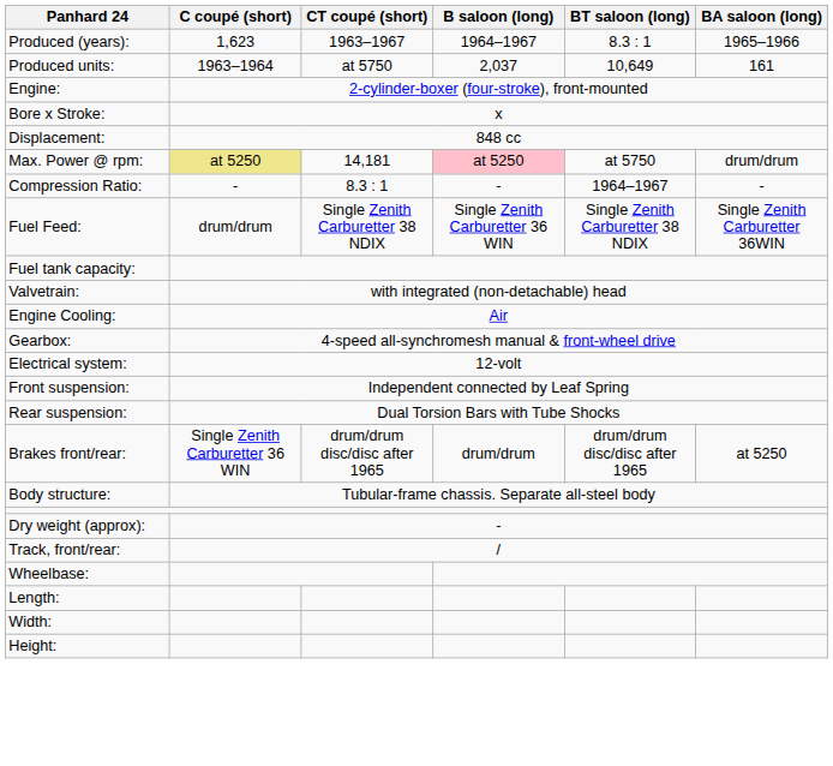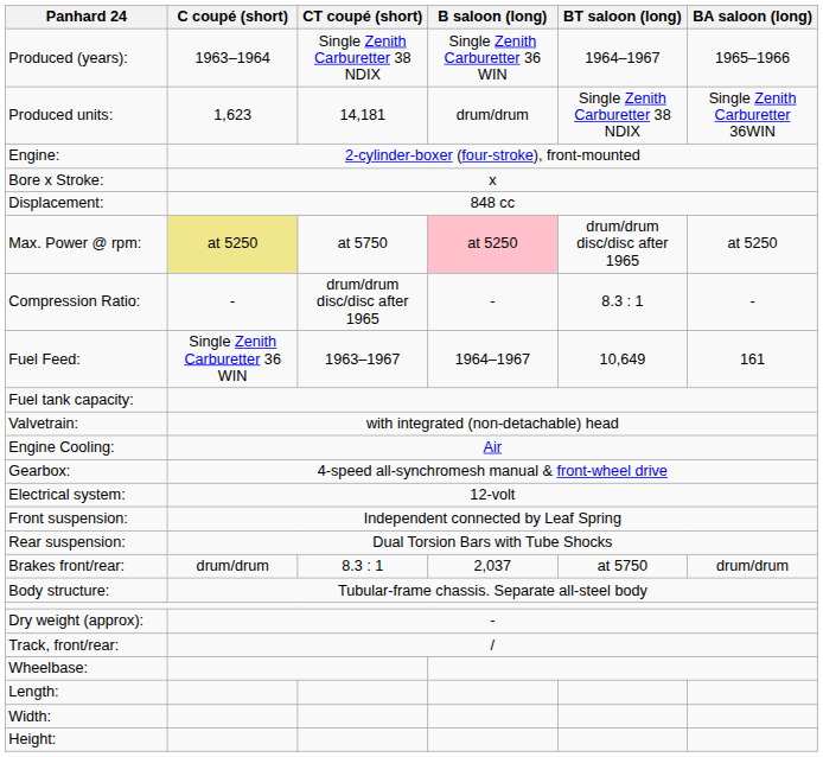 <table class="wikitable">
 <tr>
 <th width="20%">Panhard 24</th>
 <th width="16%">C coupé (short)</th>
 <th width="16%">CT coupé (short)</th>
 <th width="16%">B saloon (long)</th>
 <th width="16%">BT saloon (long)</th>
 <th width="16%">BA saloon (long)</th>
 </tr>
 <tr>
 <td>Produced (years): </td>
-<td align="center">1,623</td>
-<td align="center">1963–1967</td>
+<td align="center">1963–1964</td>
+<td align="center">Single <a href='#'>Zenith Carburetter</a> 38 NDIX</td>
+<td align="center">Single <a href='#'>Zenith Carburetter</a> 36 WIN</td>
 <td align="center">1964–1967</td>
-<td align="center">8.3 : 1</td>
 <td align="center">1965–1966</td>
 </tr>
 <tr>
 <td>Produced units: </td>
-<td align="center">1963–1964</td>
-<td align="center"> at 5750</td>
-<td align="center">2,037</td>
-<td align="center">10,649</td>
-<td align="center">161</td>
+<td align="center">1,623</td>
+<td align="center">14,181</td>
+<td align="center">drum/drum</td>
+<td align="center">Single <a href='#'>Zenith Carburetter</a> 38 NDIX</td>
+<td align="center">Single <a href='#'>Zenith Carburetter</a> 36WIN</td>
 </tr>
 <tr>
 <td>Engine: </td>
 <td colspan="6" align="center"><a href='#'>2-cylinder-boxer</a> (<a href='#'>four-stroke</a>), front-mounted</td>
 </tr>
 <tr>
 <td>Bore x Stroke: </td>
 <td colspan="6" align="center"> x </td>
 </tr>
 <tr>
 <td>Displacement: </td>
 <td colspan="6" align="center">848 cc</td>
 </tr>
 <tr>
 <td>Max. Power @ rpm: </td>
 <td align="center" style="background: khaki;"> at 5250</td>
-<td align="center">14,181</td>
+<td align="center"> at 5750</td>
 <td align="center" style="background: pink;"> at 5250</td>
-<td align="center"> at 5750</td>
-<td align="center">drum/drum</td>
+<td align="center">drum/drum<br>disc/disc after 1965</td>
+<td align="center"> at 5250</td>
 </tr>
 <tr>
 <td>Compression Ratio: </td>
 <td align="center">-</td>
+<td align="center">drum/drum<br>disc/disc after 1965</td>
+<td align="center">-</td>
 <td align="center">8.3 : 1</td>
-<td align="center">-</td>
-<td align="center">1964–1967</td>
 <td align="center">-</td>
 </tr>
 <tr>
 <td>Fuel Feed: </td>
-<td align="center">drum/drum</td>
-<td align="center">Single <a href='#'>Zenith Carburetter</a> 38 NDIX</td>
 <td align="center">Single <a href='#'>Zenith Carburetter</a> 36 WIN</td>
-<td align="center">Single <a href='#'>Zenith Carburetter</a> 38 NDIX</td>
-<td align="center">Single <a href='#'>Zenith Carburetter</a> 36WIN</td>
+<td align="center">1963–1967</td>
+<td align="center">1964–1967</td>
+<td align="center">10,649</td>
+<td align="center">161</td>
 </tr>
 <tr>
 <td>Fuel tank capacity: </td>
 <td colspan="5" align="center"></td>
 </tr>
 <tr>
 <td>Valvetrain: </td>
 <td colspan="5" align="center">with integrated (non-detachable) head</td>
 </tr>
 <tr>
 <td>Engine Cooling: </td>
 <td colspan="5" align="center"><a href='#'>Air</a></td>
 </tr>
 <tr>
 <td>Gearbox: </td>
 <td colspan="6" align="center">4-speed all-synchromesh manual & <a href='#'>front-wheel drive</a></td>
 </tr>
 <tr>
 <td>Electrical system: </td>
 <td colspan="6" align="center">12-volt</td>
 </tr>
 <tr>
 <td>Front suspension: </td>
 <td colspan="6" align="center">Independent connected by Leaf Spring</td>
 </tr>
 <tr>
 <td>Rear suspension: </td>
 <td colspan="6" align="center">Dual Torsion Bars with Tube Shocks</td>
 </tr>
 <tr>
 <td>Brakes front/rear: </td>
-<td align="center">Single <a href='#'>Zenith Carburetter</a> 36 WIN</td>
-<td align="center">drum/drum<br>disc/disc after 1965</td>
 <td align="center">drum/drum</td>
-<td align="center">drum/drum<br>disc/disc after 1965</td>
-<td align="center"> at 5250</td>
+<td align="center">8.3 : 1</td>
+<td align="center">2,037</td>
+<td align="center"> at 5750</td>
+<td align="center">drum/drum</td>
 </tr>
 <tr>
 <td>Body structure: </td>
 <td colspan="6" align="center">Tubular-frame chassis. Separate all-steel body</td>
 </tr>
 <tr>
 <td colspan="7"></td>
 </tr>
 <tr>
 <td>Dry weight (approx): </td>
 <td colspan="5" align="center"> - </td>
 </tr>
 <tr>
 <td>Track, front/rear: </td>
 <td colspan="5" align="center">/ </td>
 </tr>
 <tr>
 <td>Wheelbase: </td>
 <td colspan="2" align="center"></td>
 <td colspan="3" align="center"></td>
 </tr>
 <tr>
 <td>Length: </td>
 <td align="center"></td>
 <td align="center"></td>
 <td align="center"></td>
 <td align="center"></td>
 <td align="center"></td>
 </tr>
 <tr>
 <td>Width: </td>
 <td align="center"></td>
 <td align="center"></td>
 <td align="center"></td>
 <td align="center"></td>
 <td align="center"></td>
 </tr>
 <tr>
 <td>Height: </td>
 <td align="center"></td>
 <td align="center"></td>
 <td align="center"></td>
 <td align="center"></td>
 <td align="center"></td>
 </tr>
 </table>
